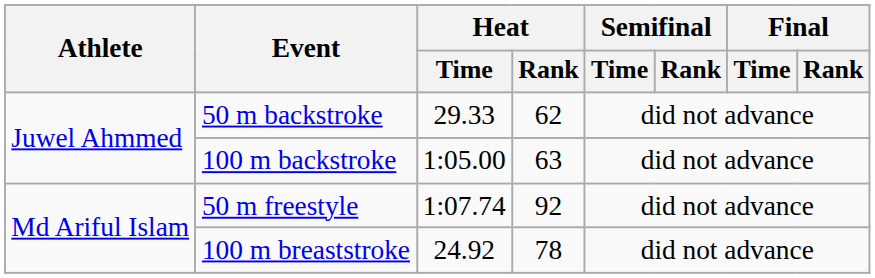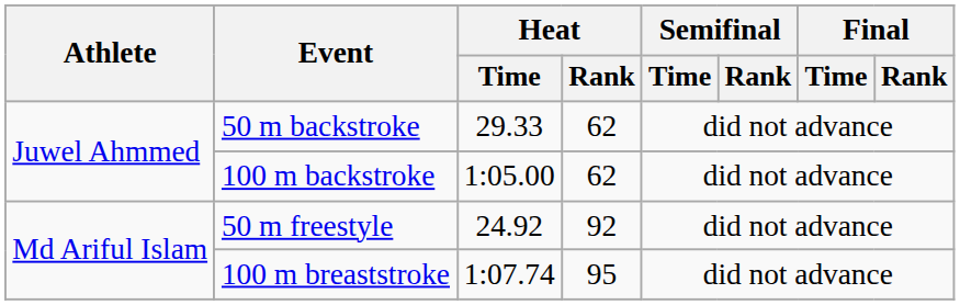 <table class="wikitable" style="text-align:center; font-size:90%">
 <tr>
 <th rowspan="2">Athlete</th>
 <th rowspan="2">Event</th>
 <th colspan="2">Heat</th>
 <th colspan="2">Semifinal</th>
 <th colspan="2">Final</th>
 </tr>
 <tr style="font-size:95%">
 <th>Time</th>
 <th>Rank</th>
 <th>Time</th>
 <th>Rank</th>
 <th>Time</th>
 <th>Rank</th>
 </tr>
 <tr>
 <td align=left rowspan=2><a href='#'>Juwel Ahmmed</a></td>
 <td align=left><a href='#'>50 m backstroke</a></td>
 <td>29.33</td>
 <td>62</td>
 <td colspan=4>did not advance</td>
 </tr>
 <tr>
 <td align=left><a href='#'>100 m backstroke</a></td>
 <td>1:05.00</td>
-<td>63</td>
+<td>62</td>
 <td colspan=4>did not advance</td>
 </tr>
 <tr>
 <td align=left rowspan=2><a href='#'>Md Ariful Islam</a></td>
 <td align=left><a href='#'>50 m freestyle</a></td>
-<td>1:07.74</td>
+<td>24.92</td>
 <td>92</td>
 <td colspan=4>did not advance</td>
 </tr>
 <tr>
 <td align=left><a href='#'>100 m breaststroke</a></td>
-<td>24.92</td>
-<td>78</td>
+<td>1:07.74</td>
+<td>95</td>
 <td colspan=4>did not advance</td>
 </tr>
 </table>
